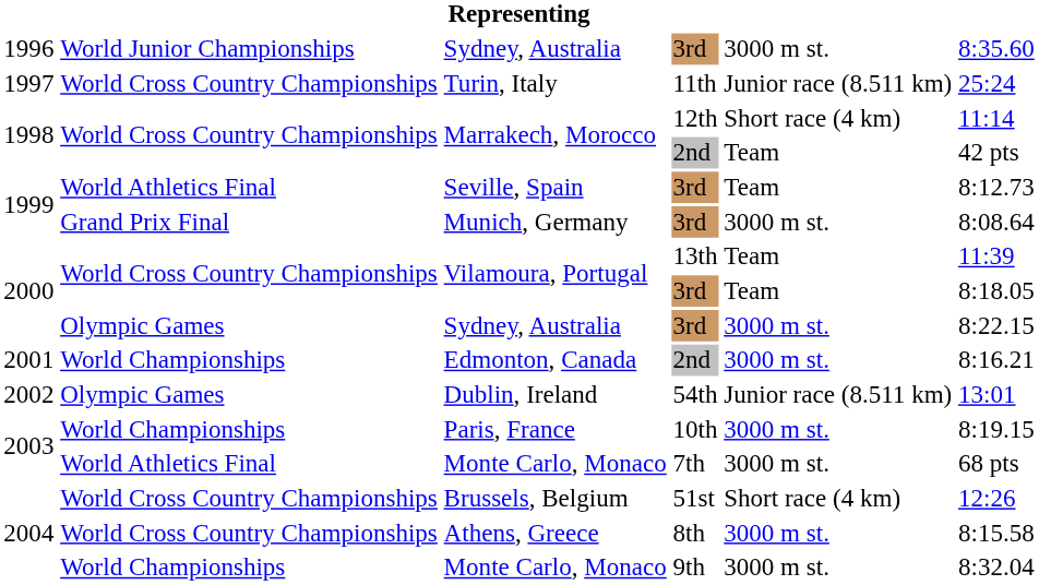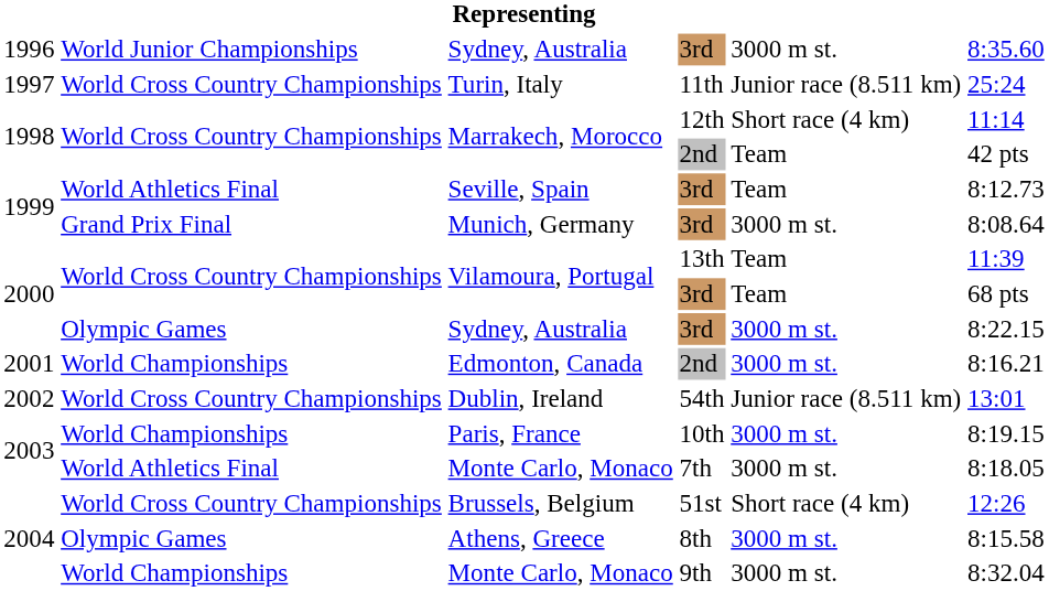 <table>
 <tr>
 <th colspan="6">Representing </th>
 </tr>
 <tr>
 <td>1996</td>
 <td><a href='#'>World Junior Championships</a></td>
 <td><a href='#'>Sydney</a>, <a href='#'>Australia</a></td>
 <td bgcolor="cc9966">3rd</td>
 <td>3000 m st.</td>
 <td><a href='#'>8:35.60</a></td>
 </tr>
 <tr>
 <td>1997</td>
 <td><a href='#'>World Cross Country Championships</a></td>
 <td><a href='#'>Turin</a>, Italy</td>
 <td>11th</td>
 <td>Junior race (8.511 km)</td>
 <td><a href='#'>25:24</a></td>
 </tr>
 <tr>
 <td rowspan=2>1998</td>
 <td rowspan=2><a href='#'>World Cross Country Championships</a></td>
 <td rowspan=2><a href='#'>Marrakech</a>, <a href='#'>Morocco</a></td>
 <td>12th</td>
 <td>Short race (4 km)</td>
 <td><a href='#'>11:14</a></td>
 </tr>
 <tr>
 <td bgcolor="silver">2nd</td>
 <td>Team</td>
 <td>42 pts</td>
 </tr>
 <tr>
 <td rowspan=2>1999</td>
 <td><a href='#'>World Athletics Final</a></td>
 <td><a href='#'>Seville</a>, <a href='#'>Spain</a></td>
 <td bgcolor="cc9966">3rd</td>
 <td>Team</td>
 <td>8:12.73</td>
 </tr>
 <tr>
 <td><a href='#'>Grand Prix Final</a></td>
 <td><a href='#'>Munich</a>, Germany</td>
 <td bgcolor=cc9966>3rd</td>
 <td>3000 m st.</td>
 <td>8:08.64</td>
 </tr>
 <tr>
 <td rowspan=3>2000</td>
 <td rowspan=2><a href='#'>World Cross Country Championships</a></td>
 <td rowspan=2><a href='#'>Vilamoura</a>, <a href='#'>Portugal</a></td>
 <td>13th</td>
 <td>Team</td>
 <td><a href='#'>11:39</a></td>
 </tr>
 <tr>
 <td bgcolor="cc9966">3rd</td>
 <td>Team</td>
-<td>8:18.05</td>
+<td>68 pts</td>
 </tr>
 <tr>
 <td><a href='#'>Olympic Games</a></td>
 <td><a href='#'>Sydney</a>, <a href='#'>Australia</a></td>
 <td bgcolor="cc9966">3rd</td>
 <td><a href='#'>3000 m st.</a></td>
 <td>8:22.15</td>
 </tr>
 <tr>
 <td>2001</td>
 <td><a href='#'>World Championships</a></td>
 <td><a href='#'>Edmonton</a>, <a href='#'>Canada</a></td>
 <td bgcolor="silver">2nd</td>
 <td><a href='#'>3000 m st.</a></td>
 <td>8:16.21</td>
 </tr>
 <tr>
 <td>2002</td>
-<td><a href='#'>Olympic Games</a></td>
+<td><a href='#'>World Cross Country Championships</a></td>
 <td><a href='#'>Dublin</a>, Ireland</td>
 <td>54th</td>
 <td>Junior race (8.511 km)</td>
 <td><a href='#'>13:01</a></td>
 </tr>
 <tr>
 <td rowspan=2>2003</td>
 <td><a href='#'>World Championships</a></td>
 <td><a href='#'>Paris</a>, <a href='#'>France</a></td>
 <td>10th</td>
 <td><a href='#'>3000 m st.</a></td>
 <td>8:19.15</td>
 </tr>
 <tr>
 <td><a href='#'>World Athletics Final</a></td>
 <td><a href='#'>Monte Carlo</a>, <a href='#'>Monaco</a></td>
 <td>7th</td>
 <td>3000 m st.</td>
-<td>68 pts</td>
+<td>8:18.05</td>
 </tr>
 <tr>
 <td rowspan=3>2004</td>
 <td><a href='#'>World Cross Country Championships</a></td>
 <td><a href='#'>Brussels</a>, Belgium</td>
 <td>51st</td>
 <td>Short race (4 km)</td>
 <td><a href='#'>12:26</a></td>
 </tr>
 <tr>
-<td><a href='#'>World Cross Country Championships</a></td>
+<td><a href='#'>Olympic Games</a></td>
 <td><a href='#'>Athens</a>, <a href='#'>Greece</a></td>
 <td>8th</td>
 <td><a href='#'>3000 m st.</a></td>
 <td>8:15.58</td>
 </tr>
 <tr>
 <td><a href='#'>World Championships</a></td>
 <td><a href='#'>Monte Carlo</a>, <a href='#'>Monaco</a></td>
 <td>9th</td>
 <td>3000 m st.</td>
 <td>8:32.04</td>
 </tr>
 </table>
